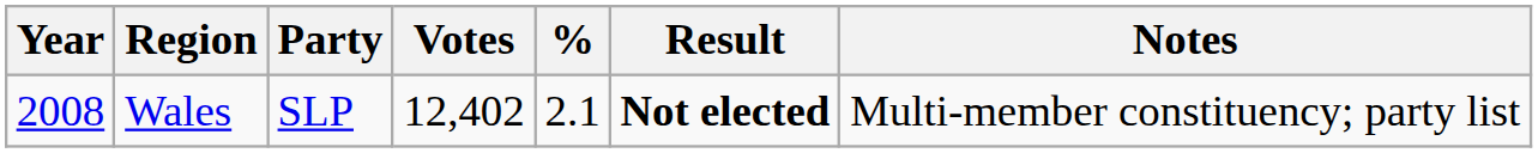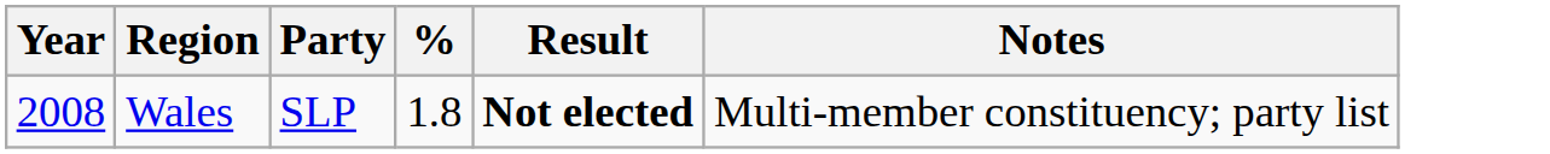 <table class="wikitable">
 <tr>
 <th>Year</th>
 <th>Region</th>
 <th>Party</th>
-<th>Votes</th>
 <th>%</th>
 <th>Result</th>
 <th>Notes</th>
 </tr>
 <tr>
 <td><a href='#'>2008</a></td>
 <td><a href='#'>Wales</a></td>
 <td><a href='#'>SLP</a></td>
-<td>12,402</td>
-<td>2.1</td>
+<td>1.8</td>
 <td><strong>Not elected</strong></td>
 <td>Multi-member constituency; party list</td>
 </tr>
 </table>
